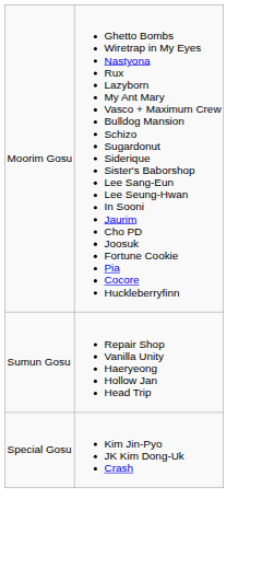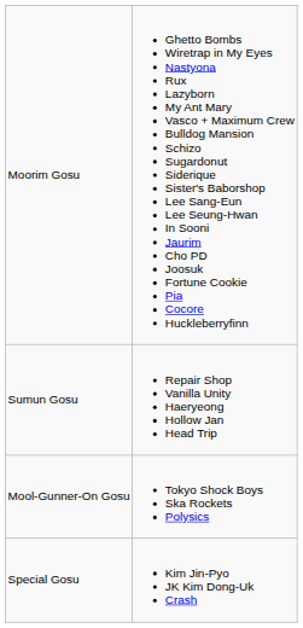 <table class="wikitable">
 <tr>
 <td>Moorim Gosu</td>
 <td><br><ul><li>Ghetto Bombs</li><li>Wiretrap in My Eyes</li><li><a href='#'>Nastyona</a></li><li>Rux</li><li>Lazyborn</li><li>My Ant Mary</li><li>Vasco + Maximum Crew</li><li>Bulldog Mansion</li><li>Schizo</li><li>Sugardonut</li><li>Siderique</li><li>Sister's Baborshop</li><li>Lee Sang-Eun</li><li>Lee Seung-Hwan</li><li>In Sooni</li><li><a href='#'>Jaurim</a></li><li>Cho PD</li><li>Joosuk</li><li>Fortune Cookie</li><li><a href='#'>Pia</a></li><li><a href='#'>Cocore</a></li><li>Huckleberryfinn</li></ul></td>
 </tr>
 <tr>
 <td>Sumun Gosu</td>
 <td><br><ul><li>Repair Shop</li><li>Vanilla Unity</li><li>Haeryeong</li><li>Hollow Jan</li><li>Head Trip</li></ul></td>
 </tr>
 <tr>
+<td>Mool-Gunner-On Gosu</td>
+<td><br><ul><li>Tokyo Shock Boys</li><li>Ska Rockets</li><li><a href='#'>Polysics</a></li></ul></td>
+</tr>
+<tr>
 <td>Special Gosu</td>
 <td><br><ul><li>Kim Jin-Pyo</li><li>JK Kim Dong-Uk</li><li><a href='#'>Crash</a></li></ul></td>
 </tr>
 </table>
